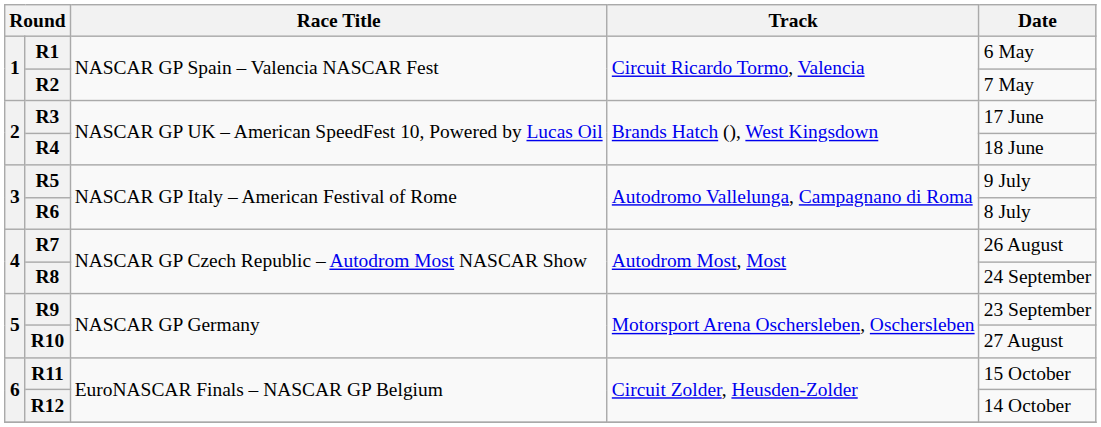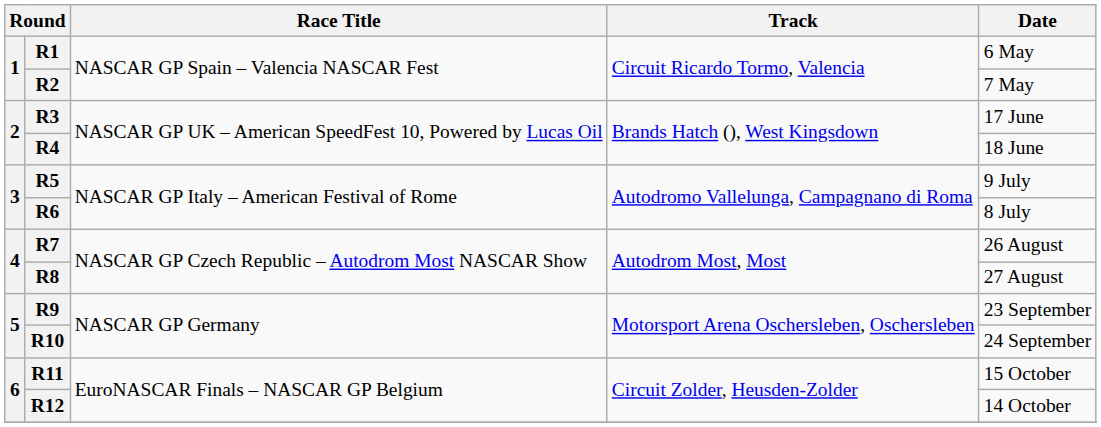 <table class="wikitable" style="font-size:85%;">
 <tr>
 <th colspan=2>Round</th>
 <th>Race Title</th>
 <th>Track</th>
 <th>Date</th>
 </tr>
 <tr>
 <th rowspan=2>1</th>
 <th>R1</th>
 <td rowspan=2>NASCAR GP Spain – Valencia NASCAR Fest</td>
 <td rowspan=2> <a href='#'>Circuit Ricardo Tormo</a>, <a href='#'>Valencia</a></td>
 <td>6 May</td>
 </tr>
 <tr>
 <th>R2</th>
 <td>7 May</td>
 </tr>
 <tr>
 <th rowspan=2>2</th>
 <th>R3</th>
 <td rowspan=2>NASCAR GP UK – American SpeedFest 10, Powered by <a href='#'>Lucas Oil</a></td>
 <td rowspan=2> <a href='#'>Brands Hatch</a> (), <a href='#'>West Kingsdown</a></td>
 <td>17 June</td>
 </tr>
 <tr>
 <th>R4</th>
 <td>18 June</td>
 </tr>
 <tr>
 <th rowspan=2>3</th>
 <th>R5</th>
 <td rowspan=2>NASCAR GP Italy – American Festival of Rome</td>
 <td rowspan=2> <a href='#'>Autodromo Vallelunga</a>, <a href='#'>Campagnano di Roma</a></td>
 <td>9 July</td>
 </tr>
 <tr>
 <th>R6</th>
 <td>8 July</td>
 </tr>
 <tr>
 <th rowspan=2>4</th>
 <th>R7</th>
 <td rowspan=2>NASCAR GP Czech Republic – <a href='#'>Autodrom Most</a> NASCAR Show</td>
 <td rowspan=2> <a href='#'>Autodrom Most</a>, <a href='#'>Most</a></td>
 <td>26 August</td>
 </tr>
 <tr>
 <th>R8</th>
-<td>24 September</td>
+<td>27 August</td>
 </tr>
 <tr>
 <th rowspan=2>5</th>
 <th>R9</th>
 <td rowspan=2>NASCAR GP Germany</td>
 <td rowspan=2> <a href='#'>Motorsport Arena Oschersleben</a>, <a href='#'>Oschersleben</a></td>
 <td>23 September</td>
 </tr>
 <tr>
 <th>R10</th>
-<td>27 August</td>
+<td>24 September</td>
 </tr>
 <tr>
 <th rowspan=2>6</th>
 <th>R11</th>
 <td rowspan=2>EuroNASCAR Finals – NASCAR GP Belgium</td>
 <td rowspan=2> <a href='#'>Circuit Zolder</a>, <a href='#'>Heusden-Zolder</a></td>
 <td>15 October</td>
 </tr>
 <tr>
 <th>R12</th>
 <td>14 October</td>
 </tr>
 <tr>
 </tr>
 </table>
